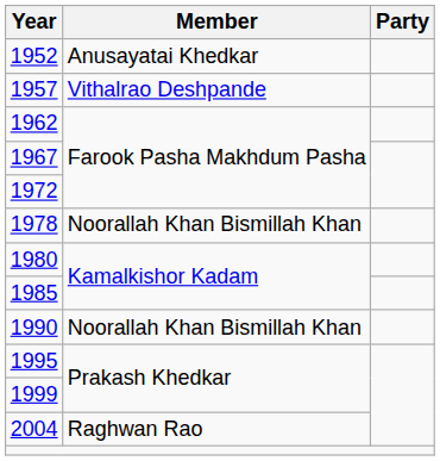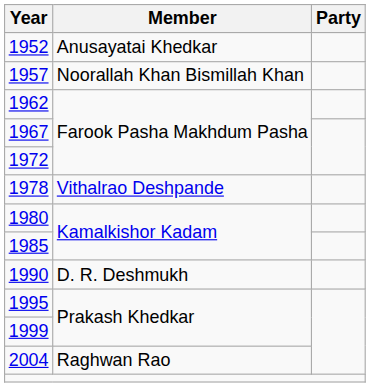 <table class="wikitable">
 <tr>
 <th>Year</th>
 <th>Member</th>
 <th colspan="2">Party</th>
 </tr>
 <tr>
 <td><a href='#'>1952</a></td>
 <td>Anusayatai Khedkar</td>
 <td></td>
 </tr>
 <tr>
 <td><a href='#'>1957</a></td>
-<td><a href='#'>Vithalrao Deshpande</a></td>
+<td>Noorallah Khan Bismillah Khan</td>
 <td></td>
 </tr>
 <tr>
 <td><a href='#'>1962</a></td>
 <td rowspan="3">Farook Pasha Makhdum Pasha</td>
 <td></td>
 </tr>
 <tr>
 <td><a href='#'>1967</a></td>
 </tr>
 <tr>
 <td><a href='#'>1972</a></td>
 </tr>
 <tr>
 <td><a href='#'>1978</a></td>
-<td>Noorallah Khan Bismillah Khan</td>
+<td><a href='#'>Vithalrao Deshpande</a></td>
 <td></td>
 </tr>
 <tr>
 <td><a href='#'>1980</a></td>
 <td rowspan="2"><a href='#'>Kamalkishor Kadam</a></td>
 <td></td>
 </tr>
 <tr>
 <td><a href='#'>1985</a></td>
 <td></td>
 </tr>
 <tr>
 <td><a href='#'>1990</a></td>
-<td>Noorallah Khan Bismillah Khan</td>
+<td>D. R. Deshmukh</td>
 <td></td>
 </tr>
 <tr>
 <td><a href='#'>1995</a></td>
 <td rowspan="2">Prakash Khedkar</td>
 </tr>
 <tr>
 <td><a href='#'>1999</a></td>
 </tr>
 <tr>
 <td><a href='#'>2004</a></td>
 <td>Raghwan Rao</td>
 </tr>
 <tr>
 <td colspan="4"></td>
 </tr>
 </table>
